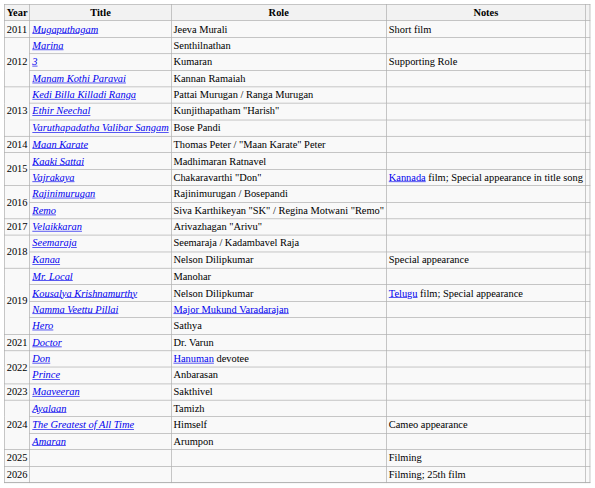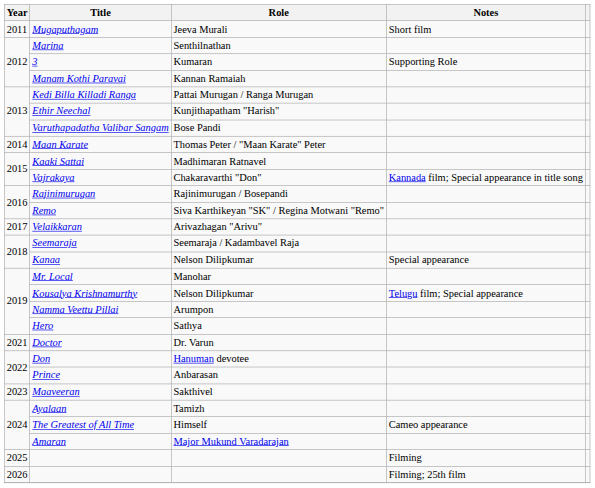 <table class="wikitable sortable">
 <tr>
 <th scope="col">Year</th>
 <th scope="col">Title</th>
 <th scope="col">Role</th>
 <th class="unsortable" scope="col">Notes</th>
 <th scope="col" class="unsortable"></th>
 </tr>
 <tr>
 <td>2011</td>
 <td><em><a href='#'>Mugaputhagam</a></em></td>
 <td>Jeeva Murali</td>
 <td>Short film</td>
 <td></td>
 </tr>
 <tr>
 <td rowspan="3">2012</td>
 <td><em><a href='#'>Marina</a></em></td>
 <td>Senthilnathan</td>
 <td></td>
 <td></td>
 </tr>
 <tr>
 <td><em><a href='#'>3</a></em></td>
 <td>Kumaran</td>
 <td>Supporting Role</td>
 <td></td>
 </tr>
 <tr>
 <td><em><a href='#'>Manam Kothi Paravai</a></em></td>
 <td>Kannan Ramaiah</td>
 <td></td>
 <td></td>
 </tr>
 <tr>
 <td rowspan="3">2013</td>
 <td><em><a href='#'>Kedi Billa Killadi Ranga</a></em></td>
 <td>Pattai Murugan / Ranga Murugan</td>
 <td></td>
 <td></td>
 </tr>
 <tr>
 <td><em><a href='#'>Ethir Neechal</a></em></td>
 <td>Kunjithapatham "Harish"</td>
 <td></td>
 <td></td>
 </tr>
 <tr>
 <td><em><a href='#'>Varuthapadatha Valibar Sangam</a></em></td>
 <td>Bose Pandi</td>
 <td></td>
 <td></td>
 </tr>
 <tr>
 <td>2014</td>
 <td><em><a href='#'>Maan Karate</a></em></td>
 <td>Thomas Peter / "Maan Karate" Peter</td>
 <td></td>
 <td></td>
 </tr>
 <tr>
 <td rowspan="2">2015</td>
 <td><em><a href='#'>Kaaki Sattai</a></em></td>
 <td>Madhimaran Ratnavel</td>
 <td></td>
 <td></td>
 </tr>
 <tr>
 <td><em><a href='#'>Vajrakaya</a></em></td>
 <td>Chakaravarthi "Don"</td>
 <td><a href='#'>Kannada</a> film; Special appearance in title song</td>
 <td></td>
 </tr>
 <tr>
 <td rowspan="2">2016</td>
 <td><em><a href='#'>Rajinimurugan</a></em></td>
 <td>Rajinimurugan / Bosepandi</td>
 <td></td>
 <td></td>
 </tr>
 <tr>
 <td><em><a href='#'>Remo</a></em></td>
 <td>Siva Karthikeyan "SK" / Regina Motwani "Remo"</td>
 <td></td>
 <td></td>
 </tr>
 <tr>
 <td>2017</td>
 <td><em><a href='#'>Velaikkaran</a></em></td>
 <td>Arivazhagan "Arivu"</td>
 <td></td>
 <td></td>
 </tr>
 <tr>
 <td rowspan="2">2018</td>
 <td><em><a href='#'>Seemaraja</a></em></td>
 <td>Seemaraja / Kadambavel Raja</td>
 <td></td>
 <td></td>
 </tr>
 <tr>
 <td><em><a href='#'>Kanaa</a></em></td>
 <td>Nelson Dilipkumar</td>
 <td>Special appearance</td>
 <td></td>
 </tr>
 <tr>
 <td rowspan="4">2019</td>
 <td><em><a href='#'>Mr. Local</a></em></td>
 <td>Manohar</td>
 <td></td>
 <td></td>
 </tr>
 <tr>
 <td><em><a href='#'>Kousalya Krishnamurthy</a></em></td>
 <td>Nelson Dilipkumar</td>
 <td><a href='#'>Telugu</a> film; Special appearance</td>
 <td></td>
 </tr>
 <tr>
 <td><em><a href='#'>Namma Veettu Pillai</a></em></td>
-<td><a href='#'>Major Mukund Varadarajan</a></td>
+<td>Arumpon</td>
 <td></td>
 <td></td>
 </tr>
 <tr>
 <td><em><a href='#'>Hero</a></em></td>
 <td>Sathya</td>
 <td></td>
 <td></td>
 </tr>
 <tr>
 <td>2021</td>
 <td><em><a href='#'>Doctor</a></em></td>
 <td>Dr. Varun</td>
 <td></td>
 <td></td>
 </tr>
 <tr>
 <td rowspan="2">2022</td>
 <td><em><a href='#'>Don</a></em></td>
 <td><a href='#'>Hanuman</a> devotee</td>
 <td></td>
 <td></td>
 </tr>
 <tr>
 <td><em><a href='#'>Prince</a></em></td>
 <td>Anbarasan</td>
 <td></td>
 <td></td>
 </tr>
 <tr>
 <td>2023</td>
 <td><em><a href='#'>Maaveeran</a></em></td>
 <td>Sakthivel</td>
 <td></td>
 <td></td>
 </tr>
 <tr>
 <td rowspan="3">2024</td>
 <td><em><a href='#'>Ayalaan</a></em></td>
 <td>Tamizh</td>
 <td></td>
 <td></td>
 </tr>
 <tr>
 <td><em><a href='#'>The Greatest of All Time</a></em></td>
 <td>Himself</td>
 <td>Cameo appearance</td>
 <td></td>
 </tr>
 <tr>
 <td><em><a href='#'>Amaran</a></em></td>
-<td>Arumpon</td>
+<td><a href='#'>Major Mukund Varadarajan</a></td>
 <td></td>
 <td></td>
 </tr>
 <tr>
 <td>2025</td>
 <td></td>
 <td></td>
 <td>Filming</td>
 <td></td>
 </tr>
 <tr>
 <td>2026</td>
 <td></td>
 <td></td>
 <td>Filming; 25th film</td>
 <td></td>
 </tr>
 <tr>
 </tr>
 </table>
